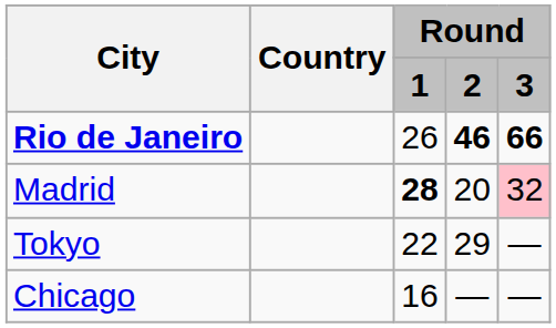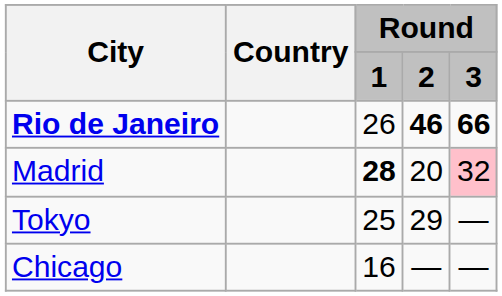 <table class="wikitable" width="auto" style="text-align: center; margin: 1em auto;">
 <tr style="background:#efefef;">
 <th rowspan=2>City</th>
 <th rowspan=2>Country</th>
 <th colspan=3 style="background:silver;">Round</th>
 </tr>
 <tr>
 <th style="background:silver;">1</th>
 <th style="background:silver;">2</th>
 <th style="background:silver;">3</th>
 </tr>
 <tr>
 <td style="text-align:left;"><strong><a href='#'>Rio de Janeiro</a></strong></td>
 <td style="text-align:left;"><strong></strong></td>
 <td style="text-align:center;">26</td>
 <td style="text-align:center;"><strong>46</strong></td>
 <td style="text-align:center;"><strong>66</strong></td>
 </tr>
 <tr>
 <td style="text-align:left;"><a href='#'>Madrid</a></td>
 <td style="text-align:left;"></td>
 <td style="text-align:center;"><strong>28</strong></td>
 <td style="text-align:center;">20</td>
 <td style="background: pink; text-align:center;">32</td>
 </tr>
 <tr>
 <td style="text-align:left;"><a href='#'>Tokyo</a></td>
 <td style="text-align:left;"></td>
-<td style="text-align:center;">22</td>
+<td style="text-align:center;">25</td>
 <td style="text-align:center;">29</td>
 <td style="text-align:center;">—</td>
 </tr>
 <tr>
 <td style="text-align:left;"><a href='#'>Chicago</a></td>
 <td style="text-align:left;"></td>
 <td style="text-align:center;">16</td>
 <td style="text-align:center;">—</td>
 <td style="text-align:center;">—</td>
 </tr>
 </table>
